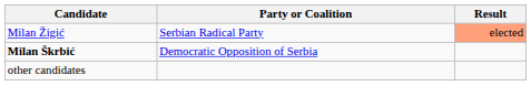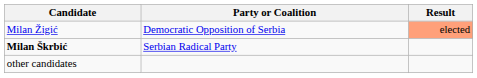 <table style="width:700px;" class="wikitable">
 <tr>
 <th>Candidate</th>
 <th>Party or Coalition</th>
 <th>Result</th>
 </tr>
 <tr>
 <td align="left"><a href='#'>Milan Žigić</a></td>
-<td align="left"><a href='#'>Serbian Radical Party</a></td>
+<td align="left"><a href='#'>Democratic Opposition of Serbia</a></td>
 <td align="right" style="background: lightsalmon;">elected</td>
 </tr>
 <tr>
 <td align="left"><strong>Milan Škrbić</strong></td>
-<td align="left"><a href='#'>Democratic Opposition of Serbia</a></td>
+<td align="left"><a href='#'>Serbian Radical Party</a></td>
 <td align="right"></td>
 </tr>
 <tr>
 <td align="left">other candidates</td>
 <td align="left"></td>
 <td align="right"></td>
 </tr>
 </table>
